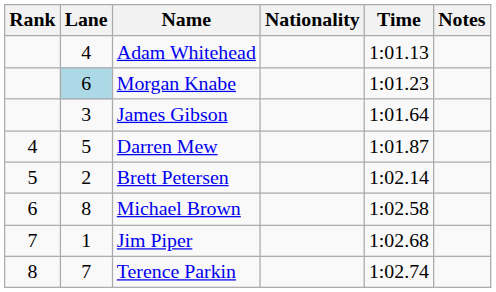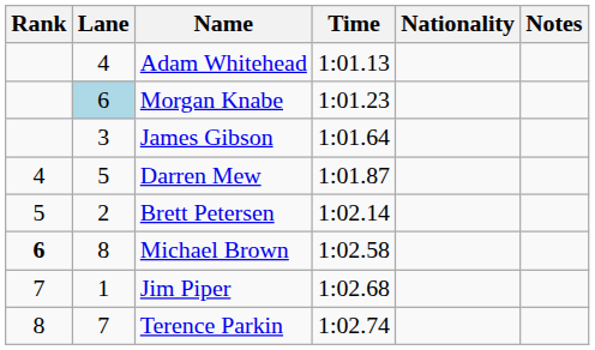 <table class="wikitable sortable" style="text-align:center">
 <tr>
 <th>Rank</th>
 <th>Lane</th>
 <th>Name</th>
+<th>Time</th>
 <th>Nationality</th>
-<th>Time</th>
 <th>Notes</th>
 </tr>
 <tr>
 <td></td>
 <td>4</td>
 <td align=left><a href='#'>Adam Whitehead</a></td>
+<td>1:01.13</td>
 <td align=left></td>
-<td>1:01.13</td>
 <td></td>
 </tr>
 <tr>
 <td></td>
 <td style="background: lightblue;">6</td>
 <td align=left><a href='#'>Morgan Knabe</a></td>
+<td>1:01.23</td>
 <td align=left></td>
-<td>1:01.23</td>
 <td></td>
 </tr>
 <tr>
 <td></td>
 <td>3</td>
 <td align=left><a href='#'>James Gibson</a></td>
+<td>1:01.64</td>
 <td align=left></td>
-<td>1:01.64</td>
 <td></td>
 </tr>
 <tr>
 <td>4</td>
 <td>5</td>
 <td align=left><a href='#'>Darren Mew</a></td>
+<td>1:01.87</td>
 <td align=left></td>
-<td>1:01.87</td>
 <td></td>
 </tr>
 <tr>
 <td>5</td>
 <td>2</td>
 <td align=left><a href='#'>Brett Petersen</a></td>
+<td>1:02.14</td>
 <td align=left></td>
-<td>1:02.14</td>
 <td></td>
 </tr>
 <tr>
-<td>6</td>
+<td><strong>6</strong></td>
 <td>8</td>
 <td align=left><a href='#'>Michael Brown</a></td>
+<td>1:02.58</td>
 <td align=left></td>
-<td>1:02.58</td>
 <td></td>
 </tr>
 <tr>
 <td>7</td>
 <td>1</td>
 <td align=left><a href='#'>Jim Piper</a></td>
+<td>1:02.68</td>
 <td align=left></td>
-<td>1:02.68</td>
 <td></td>
 </tr>
 <tr>
 <td>8</td>
 <td>7</td>
 <td align=left><a href='#'>Terence Parkin</a></td>
+<td>1:02.74</td>
 <td align=left></td>
-<td>1:02.74</td>
 <td></td>
 </tr>
 </table>
